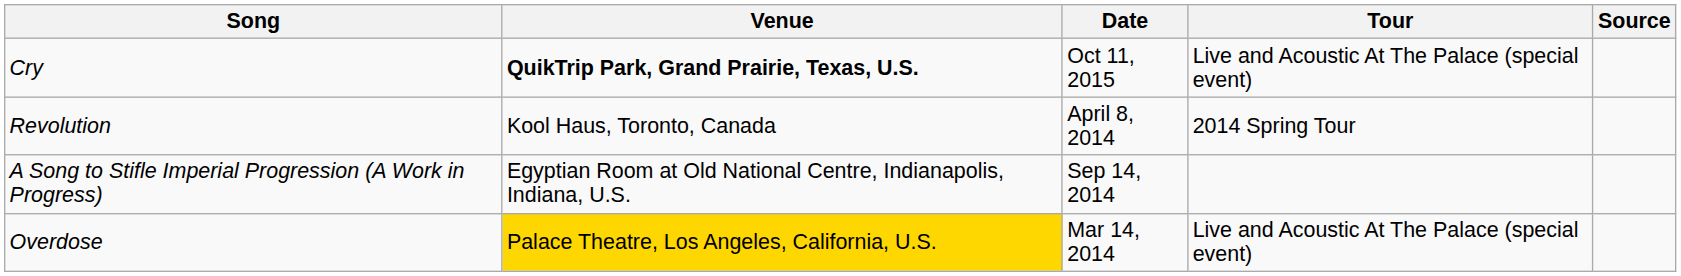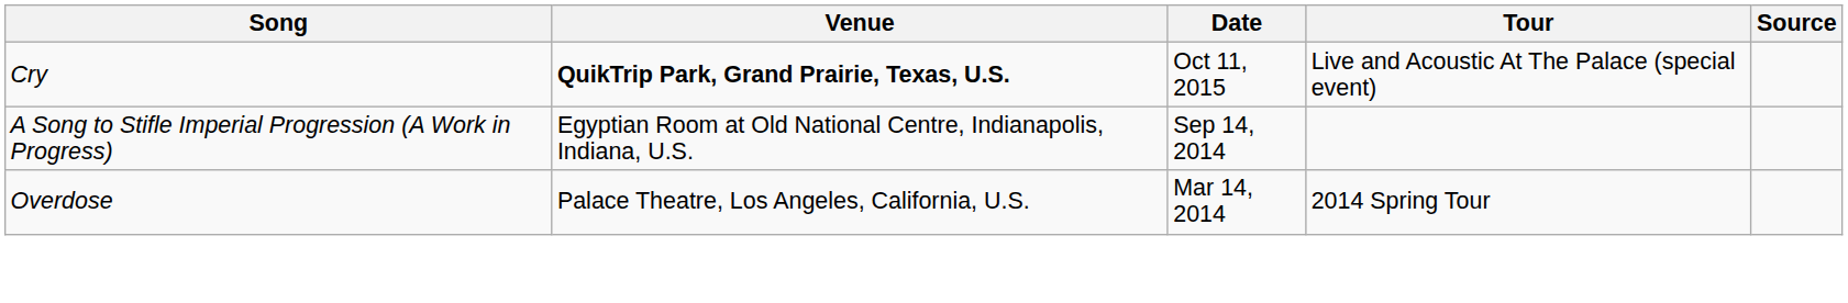 <table class="wikitable sortable mw-collapsible">
 <tr>
 <th>Song</th>
 <th>Venue</th>
 <th>Date</th>
 <th>Tour</th>
 <th>Source</th>
 </tr>
 <tr>
 <td><em>Cry</em></td>
 <td><strong>QuikTrip Park, Grand Prairie, Texas, U.S.</strong></td>
 <td>Oct 11, 2015</td>
 <td>Live and Acoustic At The Palace (special event)</td>
 <td></td>
 </tr>
 <tr>
-<td><em>Revolution</em></td>
-<td>Kool Haus, Toronto, Canada</td>
-<td>April 8, 2014</td>
-<td>2014 Spring Tour</td>
-<td></td>
-</tr>
-<tr>
 <td><em>A Song to Stifle Imperial Progression (A Work in Progress)</em></td>
 <td>Egyptian Room at Old National Centre, Indianapolis, Indiana, U.S.</td>
 <td>Sep 14, 2014</td>
 <td></td>
 <td></td>
 </tr>
 <tr>
 <td><em>Overdose</em></td>
-<td style="background: gold;">Palace Theatre, Los Angeles, California, U.S.</td>
+<td>Palace Theatre, Los Angeles, California, U.S.</td>
 <td>Mar 14, 2014</td>
-<td>Live and Acoustic At The Palace (special event)</td>
+<td>2014 Spring Tour</td>
 <td></td>
 </tr>
 </table>
